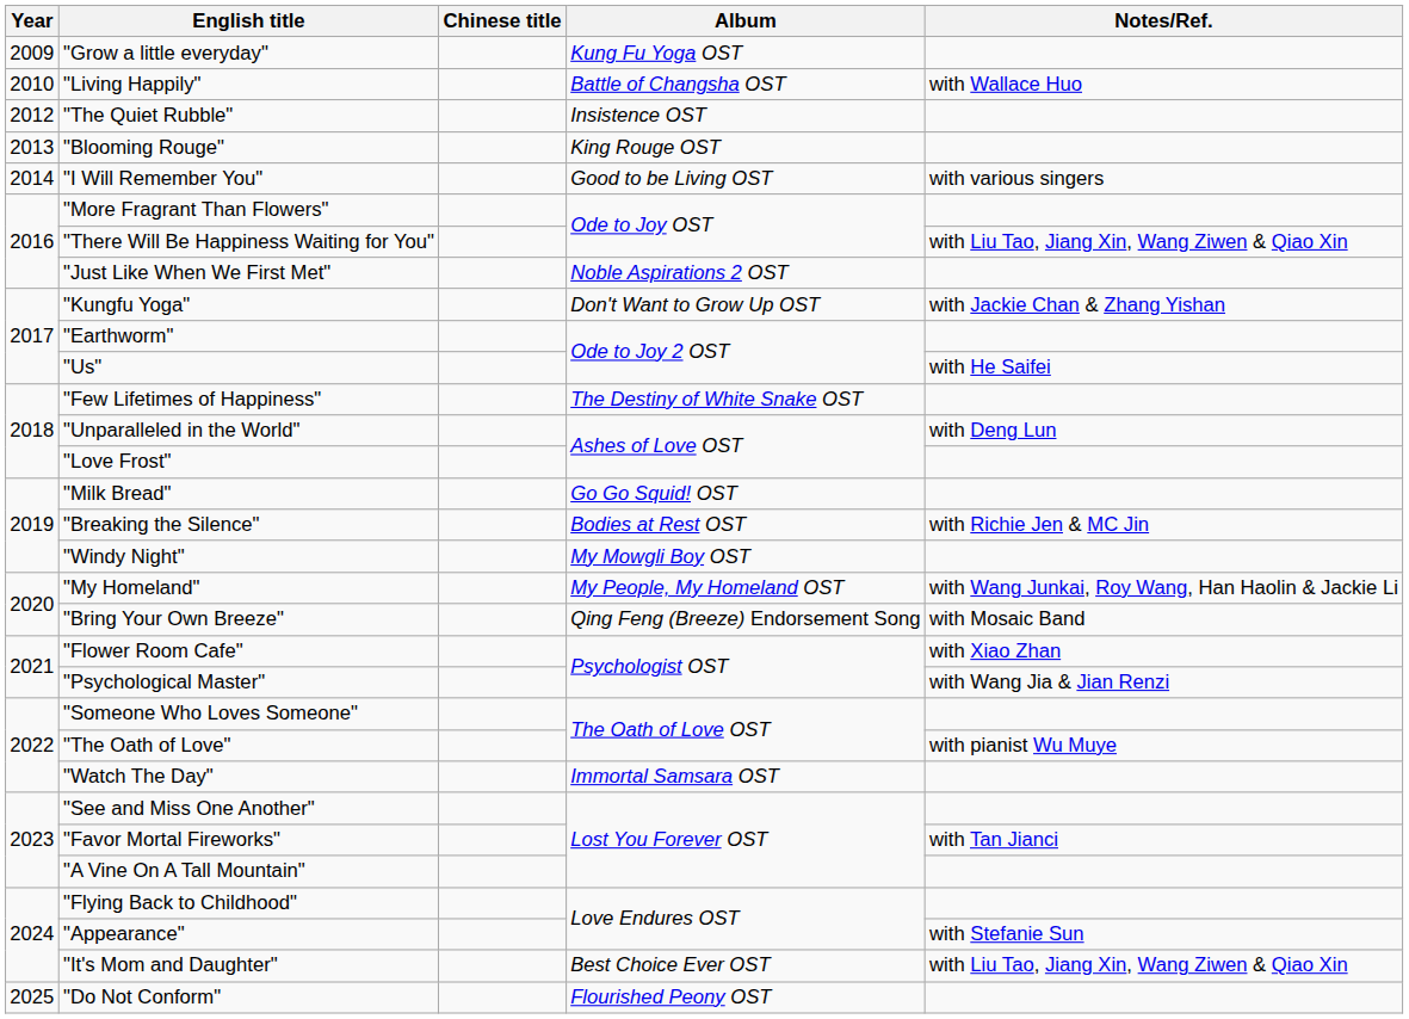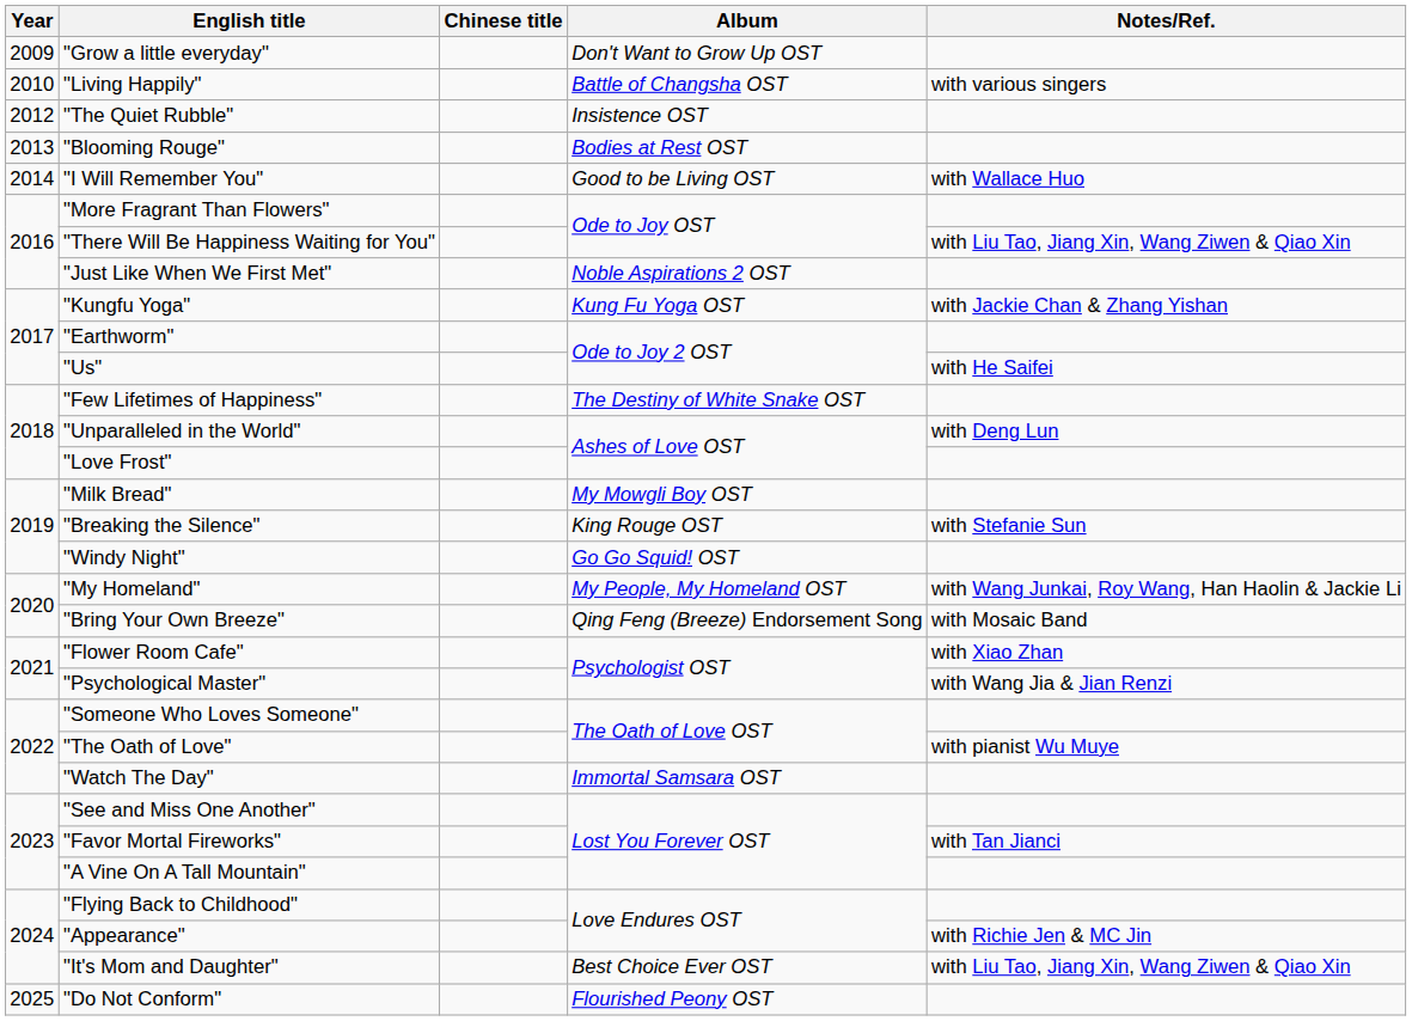 <table class="wikitable sortable">
 <tr>
 <th>Year</th>
 <th>English title</th>
 <th>Chinese title</th>
 <th>Album</th>
 <th class="unsortable">Notes/Ref.</th>
 </tr>
 <tr>
 <td>2009</td>
 <td>"Grow a little everyday"</td>
 <td></td>
-<td><em><a href='#'>Kung Fu Yoga</a> OST</em></td>
+<td><em>Don't Want to Grow Up OST</em></td>
 <td></td>
 </tr>
 <tr>
 <td>2010</td>
 <td>"Living Happily"</td>
 <td></td>
 <td><em><a href='#'>Battle of Changsha</a> OST</em></td>
-<td>with <a href='#'>Wallace Huo</a></td>
+<td>with various singers</td>
 </tr>
 <tr>
 <td>2012</td>
 <td>"The Quiet Rubble"</td>
 <td></td>
 <td><em>Insistence OST</em></td>
 <td></td>
 </tr>
 <tr>
 <td>2013</td>
 <td>"Blooming Rouge"</td>
 <td></td>
-<td><em>King Rouge OST</em></td>
+<td><em><a href='#'>Bodies at Rest</a> OST</em></td>
 <td></td>
 </tr>
 <tr>
 <td>2014</td>
 <td>"I Will Remember You"</td>
 <td></td>
 <td><em>Good to be Living OST</em></td>
-<td>with various singers</td>
+<td>with <a href='#'>Wallace Huo</a></td>
 </tr>
 <tr>
 <td rowspan=3>2016</td>
 <td>"More Fragrant Than Flowers"</td>
 <td></td>
 <td rowspan=2><em><a href='#'>Ode to Joy</a> OST</em></td>
 <td></td>
 </tr>
 <tr>
 <td>"There Will Be Happiness Waiting for You"</td>
 <td></td>
 <td>with <a href='#'>Liu Tao</a>, <a href='#'>Jiang Xin</a>, <a href='#'>Wang Ziwen</a> & <a href='#'>Qiao Xin</a></td>
 </tr>
 <tr>
 <td>"Just Like When We First Met"</td>
 <td></td>
 <td><em><a href='#'>Noble Aspirations 2</a> OST</em></td>
 <td></td>
 </tr>
 <tr>
 <td rowspan=3>2017</td>
 <td>"Kungfu Yoga"</td>
 <td></td>
-<td><em>Don't Want to Grow Up OST</em></td>
+<td><em><a href='#'>Kung Fu Yoga</a> OST</em></td>
 <td>with <a href='#'>Jackie Chan</a> & <a href='#'>Zhang Yishan</a></td>
 </tr>
 <tr>
 <td>"Earthworm"</td>
 <td></td>
 <td rowspan=2><em><a href='#'>Ode to Joy 2</a> OST</em></td>
 <td></td>
 </tr>
 <tr>
 <td>"Us"</td>
 <td></td>
 <td>with <a href='#'>He Saifei</a></td>
 </tr>
 <tr>
 <td rowspan=3>2018</td>
 <td>"Few Lifetimes of Happiness"</td>
 <td></td>
 <td><em><a href='#'>The Destiny of White Snake</a> OST</em></td>
 <td></td>
 </tr>
 <tr>
 <td>"Unparalleled in the World"</td>
 <td></td>
 <td rowspan="2"><em><a href='#'>Ashes of Love</a> OST</em></td>
 <td>with <a href='#'>Deng Lun</a></td>
 </tr>
 <tr>
 <td>"Love Frost"</td>
 <td></td>
 <td></td>
 </tr>
 <tr>
 <td rowspan=3>2019</td>
 <td>"Milk Bread"</td>
 <td></td>
-<td><em><a href='#'>Go Go Squid!</a> OST</em></td>
+<td><em><a href='#'>My Mowgli Boy</a> OST</em></td>
 <td></td>
 </tr>
 <tr>
 <td>"Breaking the Silence"</td>
 <td></td>
-<td><em><a href='#'>Bodies at Rest</a> OST</em></td>
-<td>with <a href='#'>Richie Jen</a> & <a href='#'>MC Jin</a></td>
+<td><em>King Rouge OST</em></td>
+<td>with <a href='#'>Stefanie Sun</a></td>
 </tr>
 <tr>
 <td>"Windy Night"</td>
 <td></td>
-<td><em><a href='#'>My Mowgli Boy</a> OST</em></td>
+<td><em><a href='#'>Go Go Squid!</a> OST</em></td>
 <td></td>
 </tr>
 <tr>
 <td rowspan=2>2020</td>
 <td>"My Homeland"</td>
 <td></td>
 <td><em><a href='#'>My People, My Homeland</a> OST</em></td>
 <td>with <a href='#'>Wang Junkai</a>, <a href='#'>Roy Wang</a>, Han Haolin & Jackie Li</td>
 </tr>
 <tr>
 <td>"Bring Your Own Breeze"</td>
 <td></td>
 <td><em>Qing Feng (Breeze)</em> Endorsement Song</td>
 <td>with Mosaic Band</td>
 </tr>
 <tr>
 <td rowspan=2>2021</td>
 <td>"Flower Room Cafe"</td>
 <td></td>
 <td rowspan="2"><em><a href='#'>Psychologist</a> OST</em></td>
 <td>with <a href='#'>Xiao Zhan</a></td>
 </tr>
 <tr>
 <td>"Psychological Master"</td>
 <td></td>
 <td>with Wang Jia & <a href='#'>Jian Renzi</a></td>
 </tr>
 <tr>
 <td rowspan=3>2022</td>
 <td>"Someone Who Loves Someone"</td>
 <td></td>
 <td rowspan="2"><em><a href='#'>The Oath of Love</a> OST</em></td>
 <td></td>
 </tr>
 <tr>
 <td>"The Oath of Love"</td>
 <td></td>
 <td>with pianist <a href='#'>Wu Muye</a></td>
 </tr>
 <tr>
 <td>"Watch The Day"</td>
 <td></td>
 <td><em><a href='#'>Immortal Samsara</a> OST</em></td>
 <td></td>
 </tr>
 <tr>
 <td rowspan=3>2023</td>
 <td>"See and Miss One Another"</td>
 <td></td>
 <td rowspan="3"><em><a href='#'>Lost You Forever</a> OST</em></td>
 <td></td>
 </tr>
 <tr>
 <td>"Favor Mortal Fireworks"</td>
 <td></td>
 <td>with <a href='#'>Tan Jianci</a></td>
 </tr>
 <tr>
 <td>"A Vine On A Tall Mountain"</td>
 <td></td>
 <td></td>
 </tr>
 <tr>
 <td rowspan=3>2024</td>
 <td>"Flying Back to Childhood"</td>
 <td></td>
 <td rowspan="2"><em>Love Endures OST</em></td>
 <td></td>
 </tr>
 <tr>
 <td>"Appearance"</td>
 <td></td>
-<td>with <a href='#'>Stefanie Sun</a></td>
+<td>with <a href='#'>Richie Jen</a> & <a href='#'>MC Jin</a></td>
 </tr>
 <tr>
 <td>"It's Mom and Daughter"</td>
 <td></td>
 <td><em>Best Choice Ever OST</em></td>
 <td>with <a href='#'>Liu Tao</a>, <a href='#'>Jiang Xin</a>, <a href='#'>Wang Ziwen</a> & <a href='#'>Qiao Xin</a></td>
 </tr>
 <tr>
 <td rowspan=1>2025</td>
 <td>"Do Not Conform"</td>
 <td></td>
 <td><em><a href='#'>Flourished Peony</a> OST</em></td>
 <td></td>
 </tr>
 </table>
